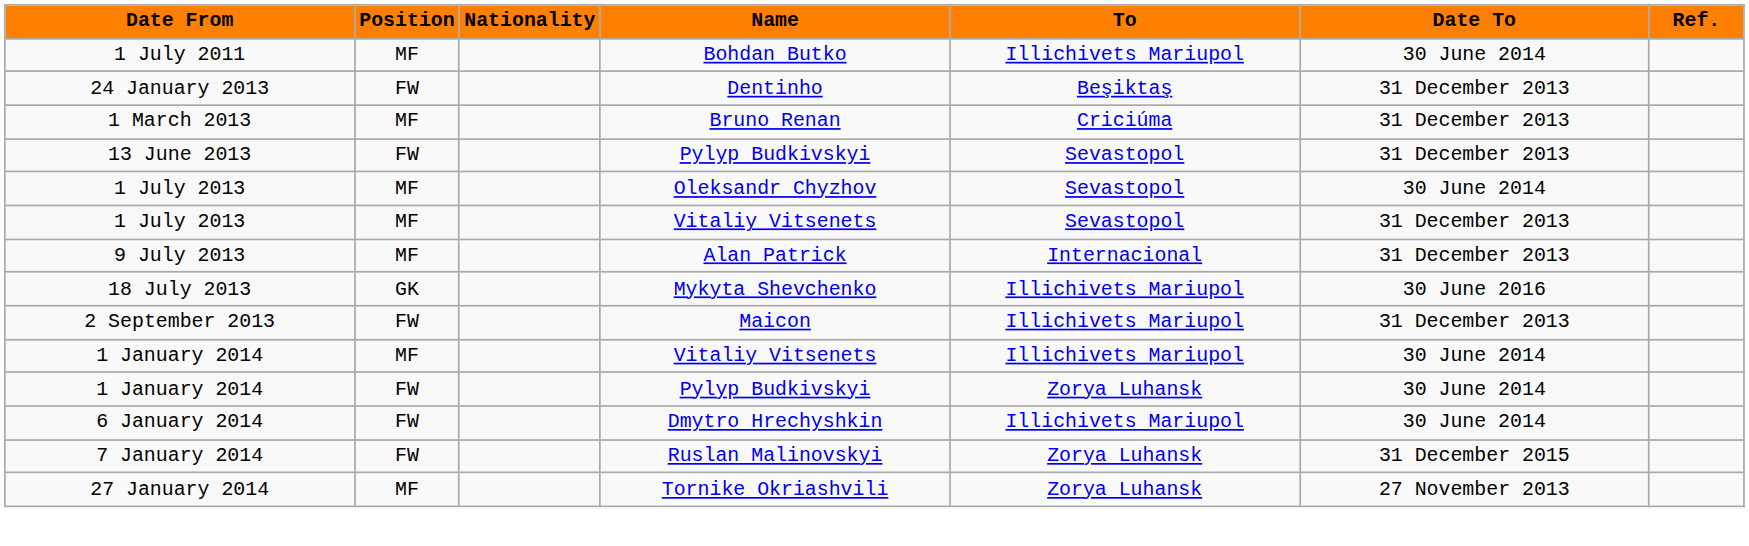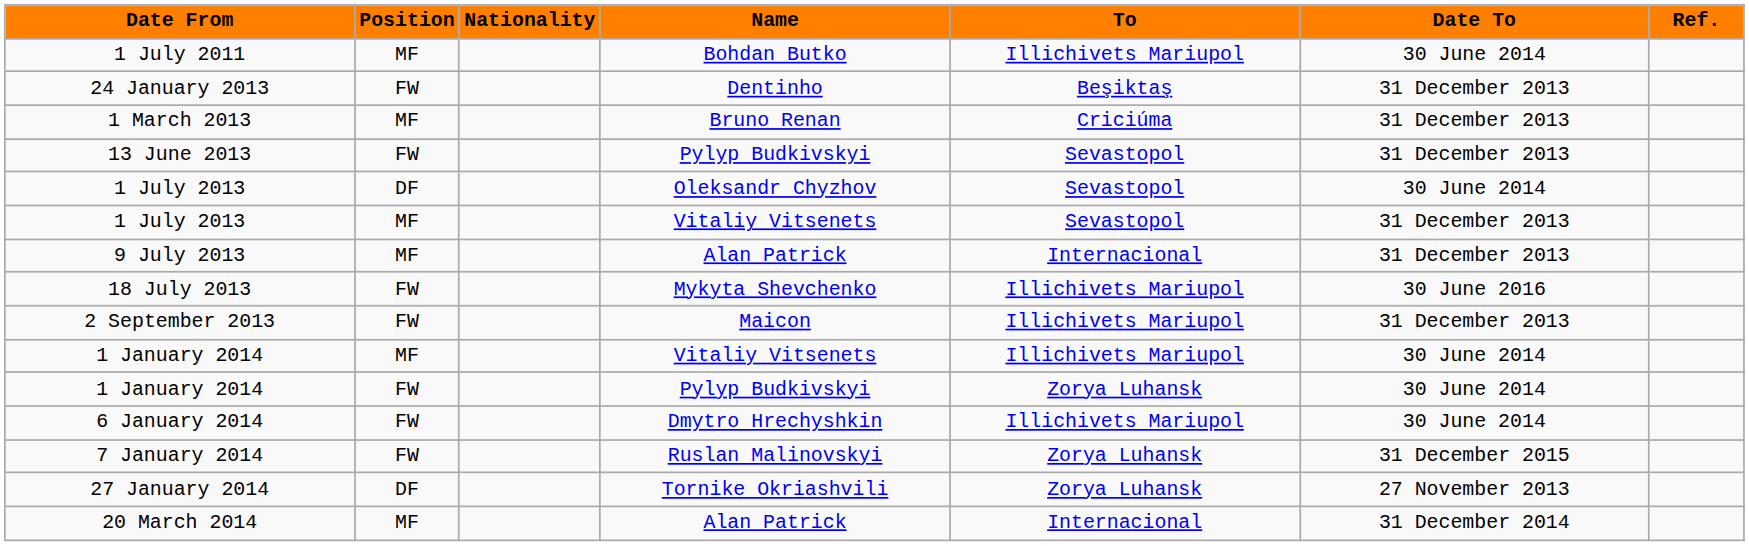 <table class="wikitable" style="text-align:center; font-size:90%; ">
 <tr>
 <th style="background:#FF8000; color:black; width:200px;">Date From</th>
 <th style="background:#FF8000; color:black; width:50px;">Position</th>
 <th style="background:#FF8000; color:black; width:50px;">Nationality</th>
 <th style="background:#FF8000; color:black; width:200px;">Name</th>
 <th style="background:#FF8000; color:black; width:200px;">To</th>
 <th style="background:#FF8000; color:black; width:200px;">Date To</th>
 <th style="background:#FF8000; color:black; width:50px;">Ref.</th>
 </tr>
 <tr>
 <td>1 July 2011</td>
 <td>MF</td>
 <td></td>
 <td><a href='#'>Bohdan Butko</a></td>
 <td><a href='#'>Illichivets Mariupol</a></td>
 <td>30 June 2014</td>
 <td></td>
 </tr>
 <tr>
 <td>24 January 2013</td>
 <td>FW</td>
 <td></td>
 <td><a href='#'>Dentinho</a></td>
 <td><a href='#'>Beşiktaş</a></td>
 <td>31 December 2013</td>
 <td></td>
 </tr>
 <tr>
 <td>1 March 2013</td>
 <td>MF</td>
 <td></td>
 <td><a href='#'>Bruno Renan</a></td>
 <td><a href='#'>Criciúma</a></td>
 <td>31 December 2013</td>
 <td></td>
 </tr>
 <tr>
 <td>13 June 2013</td>
 <td>FW</td>
 <td></td>
 <td><a href='#'>Pylyp Budkivskyi</a></td>
 <td><a href='#'>Sevastopol</a></td>
 <td>31 December 2013</td>
 <td></td>
 </tr>
 <tr>
 <td>1 July 2013</td>
-<td>MF</td>
+<td>DF</td>
 <td></td>
 <td><a href='#'>Oleksandr Chyzhov</a></td>
 <td><a href='#'>Sevastopol</a></td>
 <td>30 June 2014</td>
 <td></td>
 </tr>
 <tr>
 <td>1 July 2013</td>
 <td>MF</td>
 <td></td>
 <td><a href='#'>Vitaliy Vitsenets</a></td>
 <td><a href='#'>Sevastopol</a></td>
 <td>31 December 2013</td>
 <td></td>
 </tr>
 <tr>
 <td>9 July 2013</td>
 <td>MF</td>
 <td></td>
 <td><a href='#'>Alan Patrick</a></td>
 <td><a href='#'>Internacional</a></td>
 <td>31 December 2013</td>
 <td></td>
 </tr>
 <tr>
 <td>18 July 2013</td>
-<td>GK</td>
+<td>FW</td>
 <td></td>
 <td><a href='#'>Mykyta Shevchenko</a></td>
 <td><a href='#'>Illichivets Mariupol</a></td>
 <td>30 June 2016</td>
 <td></td>
 </tr>
 <tr>
 <td>2 September 2013</td>
 <td>FW</td>
 <td></td>
 <td><a href='#'>Maicon</a></td>
 <td><a href='#'>Illichivets Mariupol</a></td>
 <td>31 December 2013</td>
 <td></td>
 </tr>
 <tr>
 <td>1 January 2014</td>
 <td>MF</td>
 <td></td>
 <td><a href='#'>Vitaliy Vitsenets</a></td>
 <td><a href='#'>Illichivets Mariupol</a></td>
 <td>30 June 2014</td>
 <td></td>
 </tr>
 <tr>
 <td>1 January 2014</td>
 <td>FW</td>
 <td></td>
 <td><a href='#'>Pylyp Budkivskyi</a></td>
 <td><a href='#'>Zorya Luhansk</a></td>
 <td>30 June 2014</td>
 <td></td>
 </tr>
 <tr>
 <td>6 January 2014</td>
 <td>FW</td>
 <td></td>
 <td><a href='#'>Dmytro Hrechyshkin</a></td>
 <td><a href='#'>Illichivets Mariupol</a></td>
 <td>30 June 2014</td>
 <td></td>
 </tr>
 <tr>
 <td>7 January 2014</td>
 <td>FW</td>
 <td></td>
 <td><a href='#'>Ruslan Malinovskyi</a></td>
 <td><a href='#'>Zorya Luhansk</a></td>
 <td>31 December 2015</td>
 <td></td>
 </tr>
 <tr>
 <td>27 January 2014</td>
-<td>MF</td>
+<td>DF</td>
 <td></td>
 <td><a href='#'>Tornike Okriashvili</a></td>
 <td><a href='#'>Zorya Luhansk</a></td>
 <td>27 November 2013</td>
 <td></td>
 </tr>
+<tr>
+<td>20 March 2014</td>
+<td>MF</td>
+<td></td>
+<td><a href='#'>Alan Patrick</a></td>
+<td><a href='#'>Internacional</a></td>
+<td>31 December 2014</td>
+<td></td>
+</tr>
 </table>
